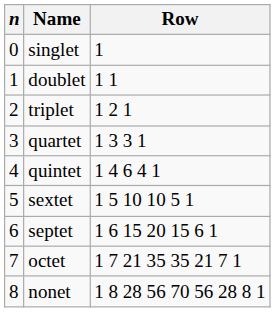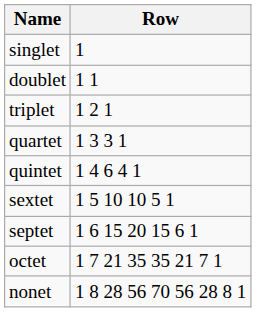 <table class="wikitable col3center">
 <tr>
-<th><em>n</em></th>
 <th>Name</th>
 <th>Row</th>
 </tr>
 <tr>
-<td>0</td>
 <td>singlet</td>
 <td>1</td>
 </tr>
 <tr>
-<td>1</td>
 <td>doublet</td>
 <td>1 1</td>
 </tr>
 <tr>
-<td>2</td>
 <td>triplet</td>
 <td>1 2 1</td>
 </tr>
 <tr>
-<td>3</td>
 <td>quartet</td>
 <td>1 3 3 1</td>
 </tr>
 <tr>
-<td>4</td>
 <td>quintet</td>
 <td>1 4 6 4 1</td>
 </tr>
 <tr>
-<td>5</td>
 <td>sextet</td>
 <td>1 5 10 10 5 1</td>
 </tr>
 <tr>
-<td>6</td>
 <td>septet</td>
 <td>1 6 15 20 15 6 1</td>
 </tr>
 <tr>
-<td>7</td>
 <td>octet</td>
 <td>1 7 21 35 35 21 7 1</td>
 </tr>
 <tr>
-<td>8</td>
 <td>nonet</td>
 <td>1 8 28 56 70 56 28 8 1</td>
 </tr>
 </table>
